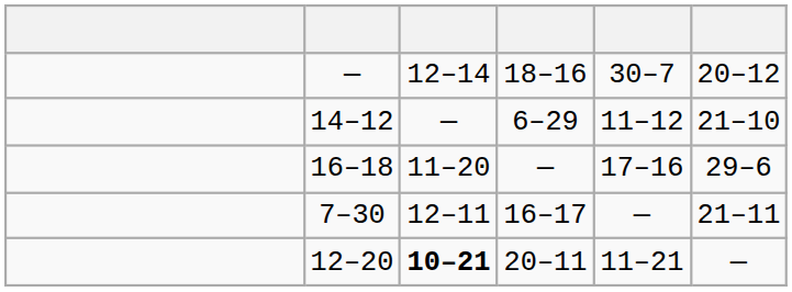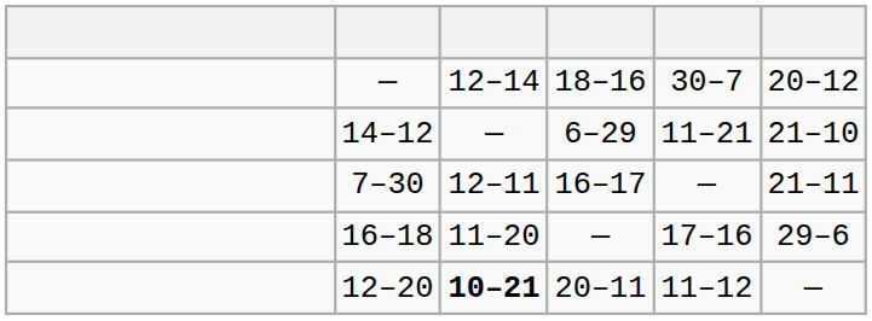 <table class="wikitable" style="text-align:center; font-size:90%;">
 <tr>
 <th width=120> </th>
 <th></th>
 <th></th>
 <th></th>
 <th></th>
 <th></th>
 </tr>
 <tr>
 <td style="text-align:right;"></td>
 <td>—</td>
 <td>12–14</td>
 <td>18–16</td>
 <td>30–7</td>
 <td>20–12</td>
 </tr>
 <tr>
 <td style="text-align:right;"></td>
 <td>14–12</td>
 <td>—</td>
 <td>6–29</td>
-<td>11–12</td>
+<td>11–21</td>
 <td>21–10</td>
+</tr>
+<tr>
+<td style="text-align:right;"></td>
+<td>7–30</td>
+<td>12–11</td>
+<td>16–17</td>
+<td>—</td>
+<td>21–11</td>
 </tr>
 <tr>
 <td style="text-align:right;"></td>
 <td>16–18</td>
 <td>11–20</td>
 <td>—</td>
 <td>17–16</td>
 <td>29–6</td>
 </tr>
 <tr>
 <td style="text-align:right;"></td>
-<td>7–30</td>
-<td>12–11</td>
-<td>16–17</td>
-<td>—</td>
-<td>21–11</td>
-</tr>
-<tr>
-<td style="text-align:right;"></td>
 <td>12–20</td>
 <td><strong>10–21</strong></td>
 <td>20–11</td>
-<td>11–21</td>
+<td>11–12</td>
 <td>—</td>
 </tr>
 </table>
